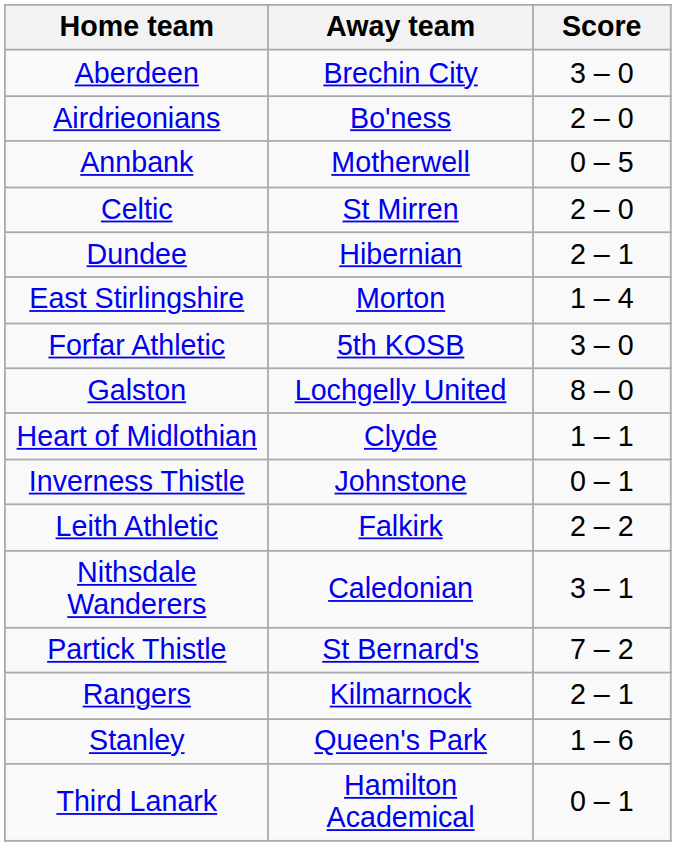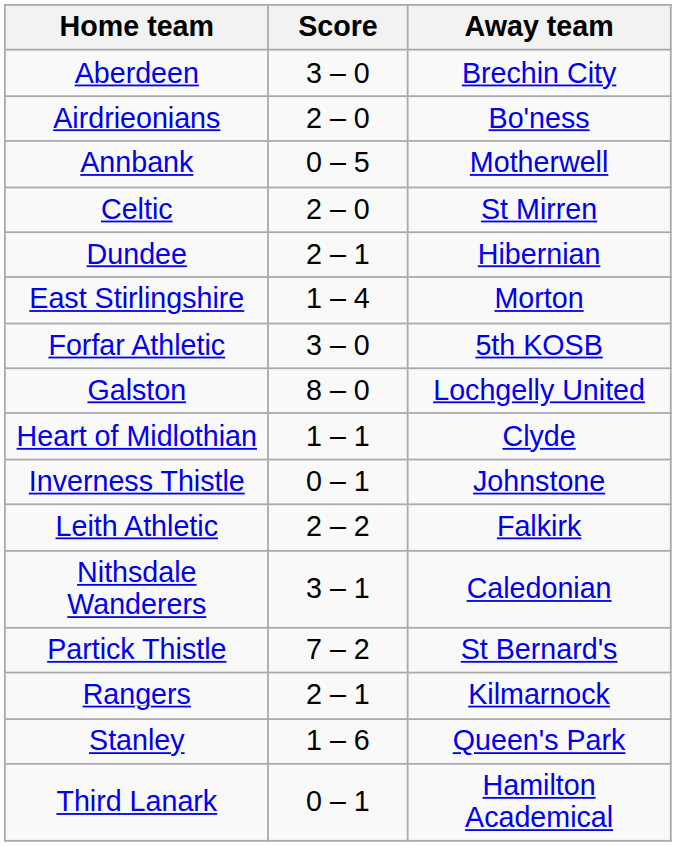 <table class="wikitable" style="text-align: center">
 <tr>
 <th width=140>Home team</th>
+<th width=70>Score</th>
 <th width=140>Away team</th>
-<th width=70>Score</th>
 </tr>
 <tr>
 <td><a href='#'>Aberdeen</a></td>
+<td>3 – 0</td>
 <td><a href='#'>Brechin City</a></td>
-<td>3 – 0</td>
 </tr>
 <tr>
 <td><a href='#'>Airdrieonians</a></td>
+<td>2 – 0</td>
 <td><a href='#'>Bo'ness</a></td>
-<td>2 – 0</td>
 </tr>
 <tr>
 <td><a href='#'>Annbank</a></td>
+<td>0 – 5</td>
 <td><a href='#'>Motherwell</a></td>
-<td>0 – 5</td>
 </tr>
 <tr>
 <td><a href='#'>Celtic</a></td>
+<td>2 – 0</td>
 <td><a href='#'>St Mirren</a></td>
-<td>2 – 0</td>
 </tr>
 <tr>
 <td><a href='#'>Dundee</a></td>
+<td>2 – 1</td>
 <td><a href='#'>Hibernian</a></td>
-<td>2 – 1</td>
 </tr>
 <tr>
 <td><a href='#'>East Stirlingshire</a></td>
+<td>1 – 4</td>
 <td><a href='#'>Morton</a></td>
-<td>1 – 4</td>
 </tr>
 <tr>
 <td><a href='#'>Forfar Athletic</a></td>
+<td>3 – 0</td>
 <td><a href='#'>5th KOSB</a></td>
-<td>3 – 0</td>
 </tr>
 <tr>
 <td><a href='#'>Galston</a></td>
+<td>8 – 0</td>
 <td><a href='#'>Lochgelly United</a></td>
-<td>8 – 0</td>
 </tr>
 <tr>
 <td><a href='#'>Heart of Midlothian</a></td>
+<td>1 – 1</td>
 <td><a href='#'>Clyde</a></td>
-<td>1 – 1</td>
 </tr>
 <tr>
 <td><a href='#'>Inverness Thistle</a></td>
+<td>0 – 1</td>
 <td><a href='#'>Johnstone</a></td>
-<td>0 – 1</td>
 </tr>
 <tr>
 <td><a href='#'>Leith Athletic</a></td>
+<td>2 – 2</td>
 <td><a href='#'>Falkirk</a></td>
-<td>2 – 2</td>
 </tr>
 <tr>
 <td><a href='#'>Nithsdale Wanderers</a></td>
+<td>3 – 1</td>
 <td><a href='#'>Caledonian</a></td>
-<td>3 – 1</td>
 </tr>
 <tr>
 <td><a href='#'>Partick Thistle</a></td>
+<td>7 – 2</td>
 <td><a href='#'>St Bernard's</a></td>
-<td>7 – 2</td>
 </tr>
 <tr>
 <td><a href='#'>Rangers</a></td>
+<td>2 – 1</td>
 <td><a href='#'>Kilmarnock</a></td>
-<td>2 – 1</td>
 </tr>
 <tr>
 <td><a href='#'>Stanley</a></td>
+<td>1 – 6</td>
 <td><a href='#'>Queen's Park</a></td>
-<td>1 – 6</td>
 </tr>
 <tr>
 <td><a href='#'>Third Lanark</a></td>
+<td>0 – 1</td>
 <td><a href='#'>Hamilton Academical</a></td>
-<td>0 – 1</td>
 </tr>
 </table>
